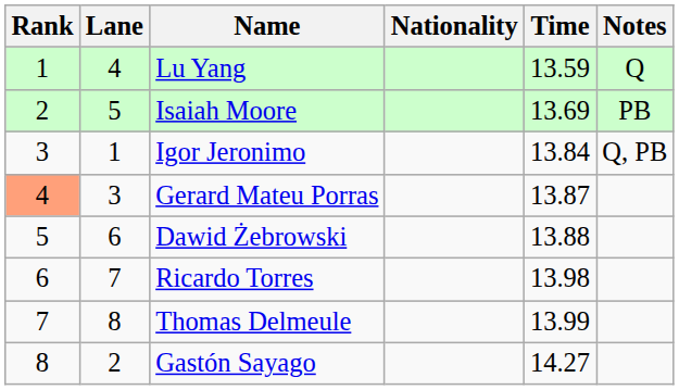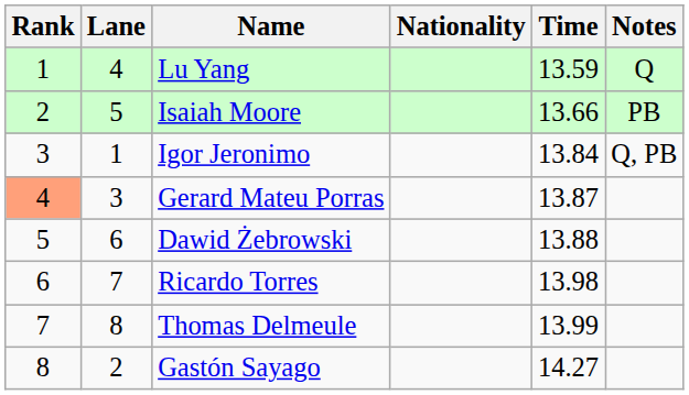 <table class="wikitable sortable" style="text-align:center">
 <tr>
 <th>Rank</th>
 <th>Lane</th>
 <th>Name</th>
 <th>Nationality</th>
 <th>Time</th>
 <th>Notes</th>
 </tr>
 <tr bgcolor=ccffcc>
 <td>1</td>
 <td>4</td>
 <td align=left><a href='#'>Lu Yang</a></td>
 <td align=left></td>
 <td>13.59</td>
 <td>Q</td>
 </tr>
 <tr bgcolor=ccffcc>
 <td>2</td>
 <td>5</td>
 <td align=left><a href='#'>Isaiah Moore</a></td>
 <td align=left></td>
-<td>13.69</td>
+<td>13.66</td>
 <td>PB</td>
 </tr>
 <tr>
 <td>3</td>
 <td>1</td>
 <td align=left><a href='#'>Igor Jeronimo</a></td>
 <td align=left></td>
 <td>13.84</td>
 <td>Q, PB</td>
 </tr>
 <tr>
 <td style="background: lightsalmon;">4</td>
 <td>3</td>
 <td align=left><a href='#'>Gerard Mateu Porras</a></td>
 <td align=left></td>
 <td>13.87</td>
 <td></td>
 </tr>
 <tr>
 <td>5</td>
 <td>6</td>
 <td align=left><a href='#'>Dawid Żebrowski</a></td>
 <td align=left></td>
 <td>13.88</td>
 <td></td>
 </tr>
 <tr>
 <td>6</td>
 <td>7</td>
 <td align=left><a href='#'>Ricardo Torres</a></td>
 <td align=left></td>
 <td>13.98</td>
 <td></td>
 </tr>
 <tr>
 <td>7</td>
 <td>8</td>
 <td align=left><a href='#'>Thomas Delmeule</a></td>
 <td align=left></td>
 <td>13.99</td>
 <td></td>
 </tr>
 <tr>
 <td>8</td>
 <td>2</td>
 <td align=left><a href='#'>Gastón Sayago</a></td>
 <td align=left></td>
 <td>14.27</td>
 <td></td>
 </tr>
 </table>
